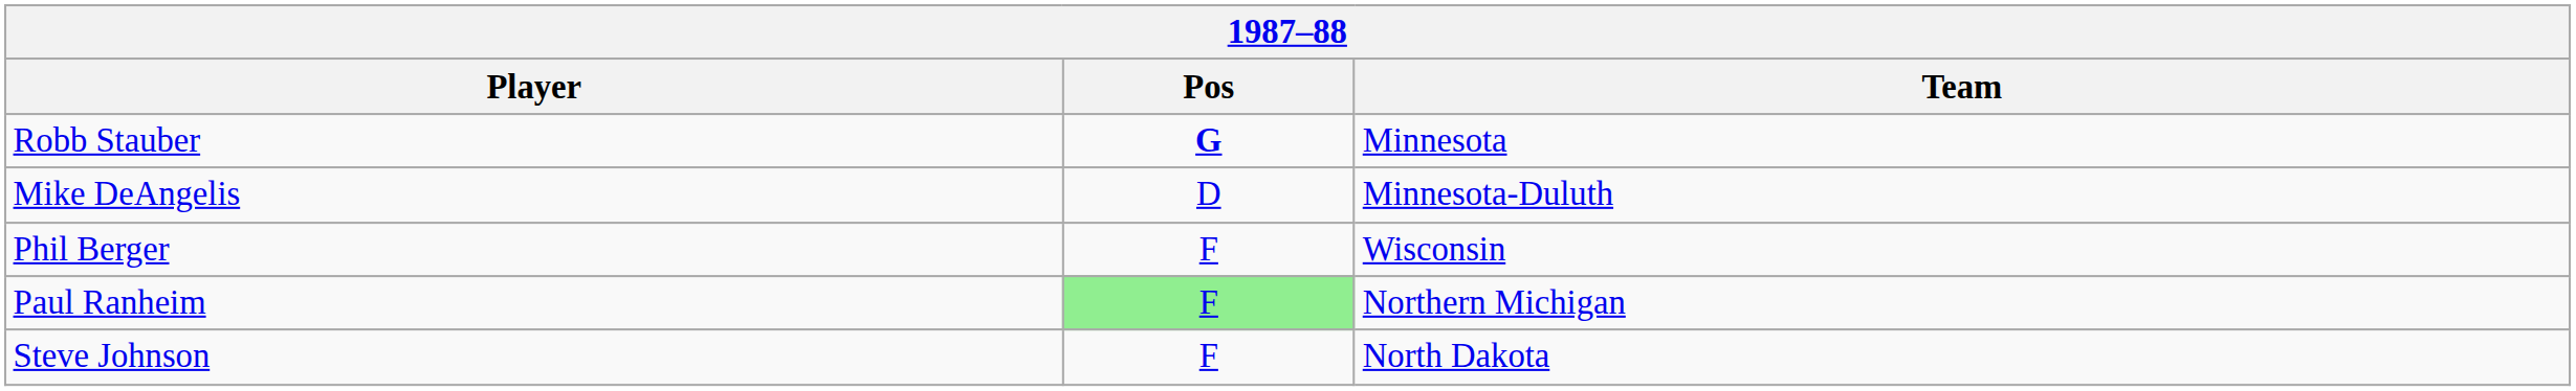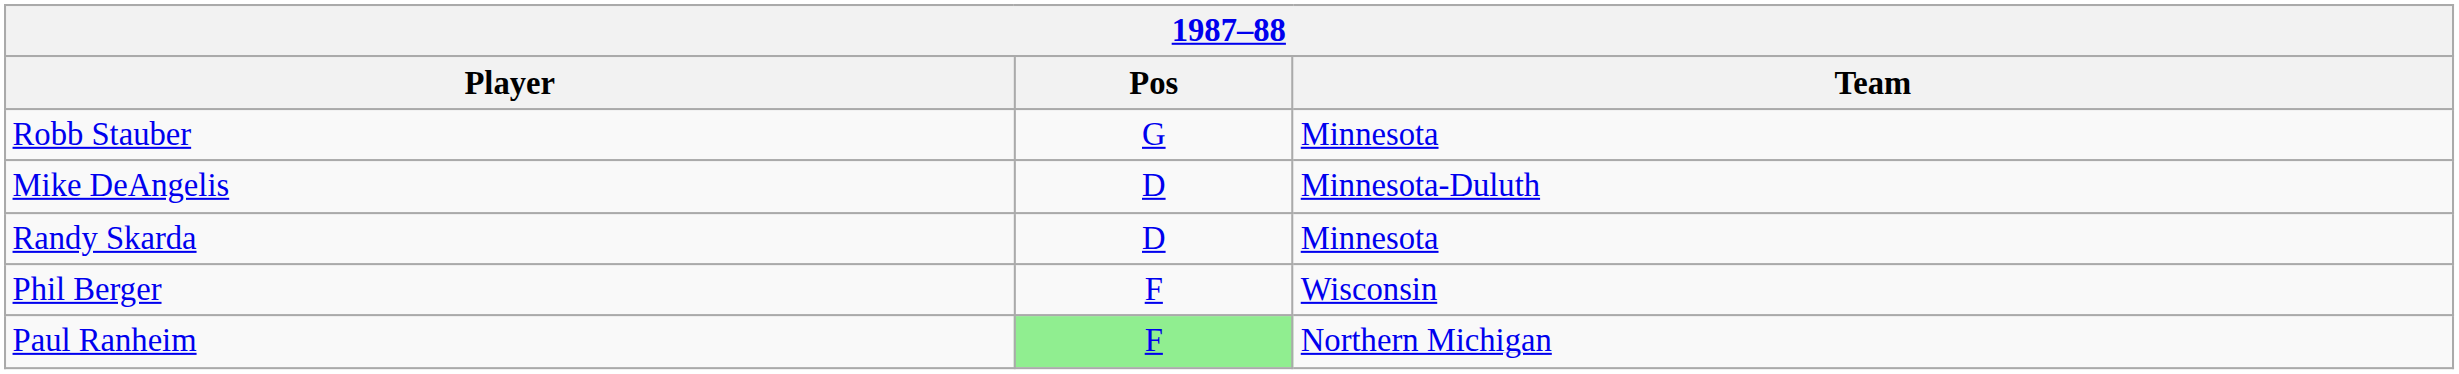 <table class="wikitable" width=95%>
 <tr>
 <th colspan=3><a href='#'>1987–88</a></th>
 </tr>
 <tr>
 <th>Player</th>
 <th>Pos</th>
 <th>Team</th>
 </tr>
 <tr>
 <td><a href='#'>Robb Stauber</a></td>
-<td align=center><strong><a href='#'>G</a></strong></td>
+<td align=center><a href='#'>G</a></td>
 <td><a href='#'>Minnesota</a></td>
 </tr>
 <tr>
 <td><a href='#'>Mike DeAngelis</a></td>
 <td align=center><a href='#'>D</a></td>
 <td><a href='#'>Minnesota-Duluth</a></td>
+</tr>
+<tr>
+<td><a href='#'>Randy Skarda</a></td>
+<td align=center><a href='#'>D</a></td>
+<td><a href='#'>Minnesota</a></td>
 </tr>
 <tr>
 <td><a href='#'>Phil Berger</a></td>
 <td align=center><a href='#'>F</a></td>
 <td><a href='#'>Wisconsin</a></td>
 </tr>
 <tr>
 <td><a href='#'>Paul Ranheim</a></td>
 <td align=center style="background: lightgreen;"><a href='#'>F</a></td>
 <td><a href='#'>Northern Michigan</a></td>
 </tr>
-<tr>
-<td><a href='#'>Steve Johnson</a></td>
-<td align=center><a href='#'>F</a></td>
-<td><a href='#'>North Dakota</a></td>
-</tr>
 </table>
